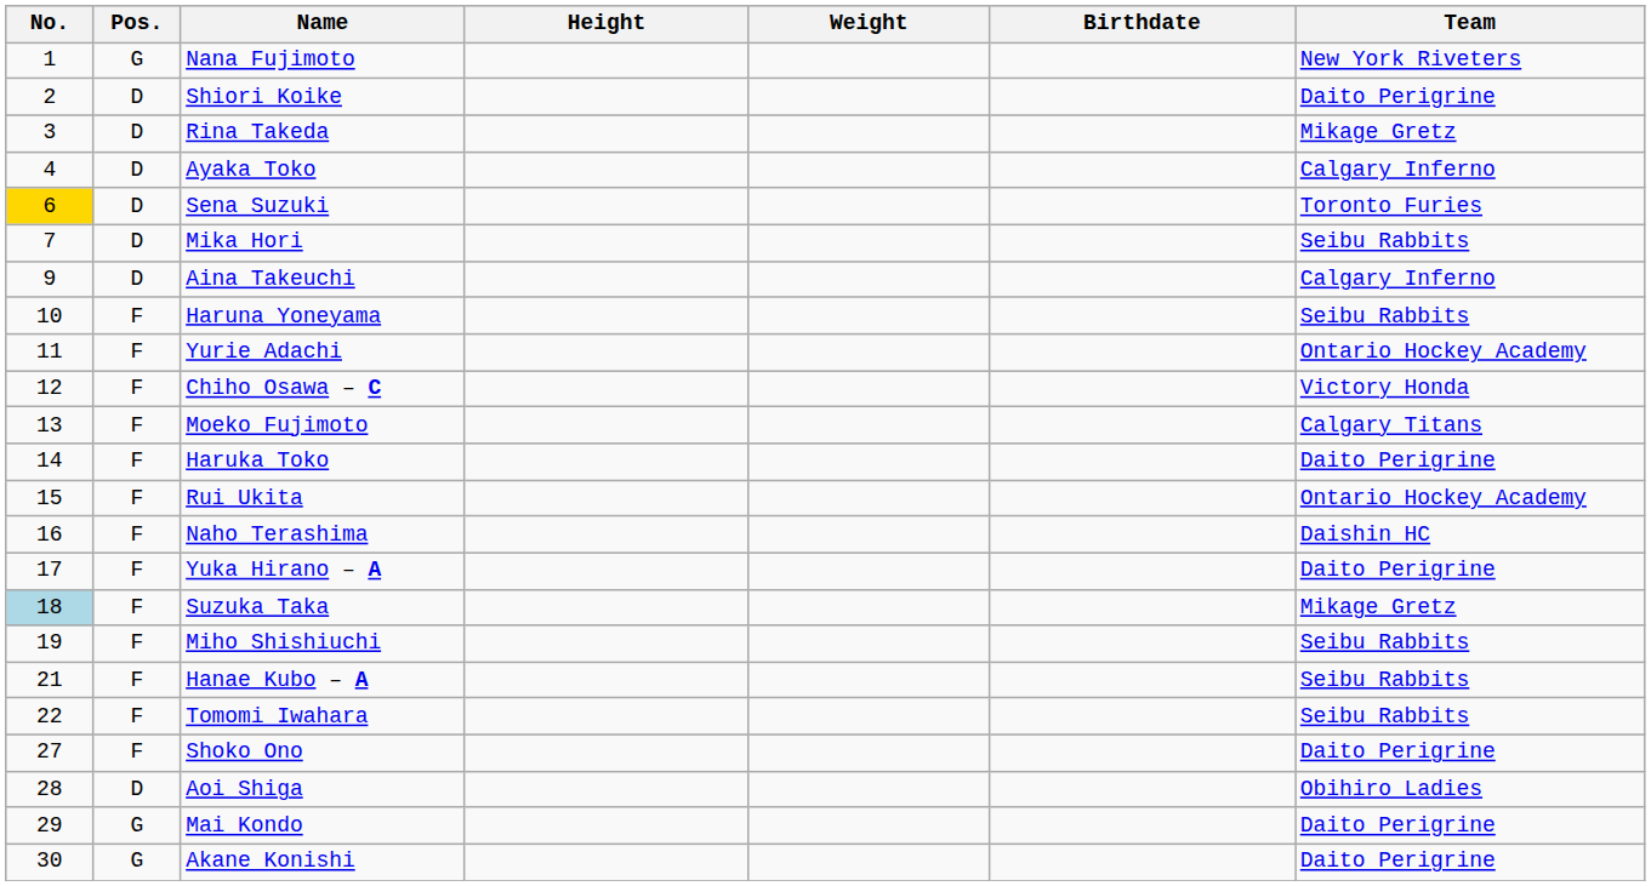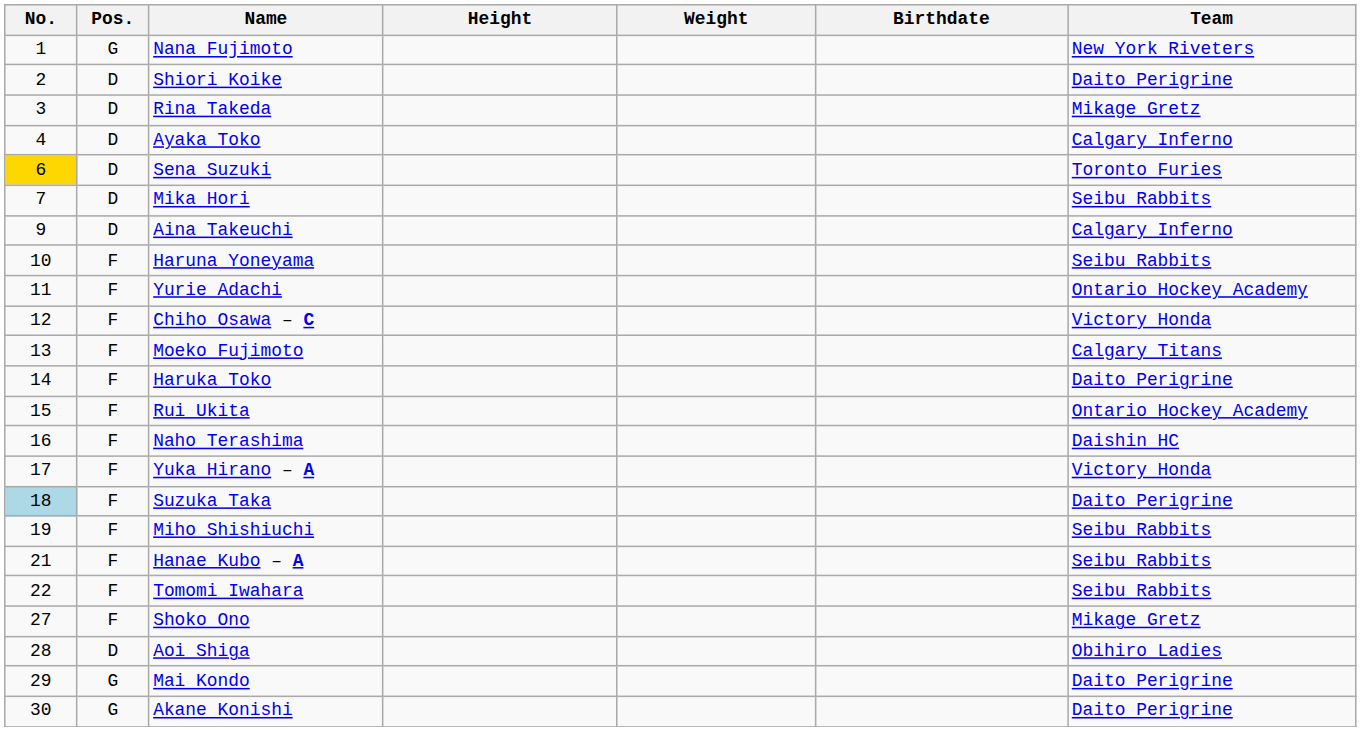 <table width="100%" class="wikitable sortable" style="font-size: 90%; text-align: center;">
 <tr>
 <th style="width:  4%;">No.</th>
 <th style="width:  4%;">Pos.</th>
 <th style="width: 13%;">Name</th>
 <th style="width: 13%;">Height</th>
 <th style="width: 11%;">Weight</th>
 <th style="width: 14%;">Birthdate</th>
 <th style="width: 16%;">Team</th>
 </tr>
 <tr>
 <td>1</td>
 <td>G</td>
 <td align=left><a href='#'>Nana Fujimoto</a></td>
 <td></td>
 <td></td>
 <td></td>
 <td style="text-align:left;"> <a href='#'>New York Riveters</a></td>
 </tr>
 <tr>
 <td>2</td>
 <td>D</td>
 <td align=left><a href='#'>Shiori Koike</a></td>
 <td></td>
 <td></td>
 <td></td>
 <td style="text-align:left;"> <a href='#'>Daito Perigrine</a></td>
 </tr>
 <tr>
 <td>3</td>
 <td>D</td>
 <td align=left><a href='#'>Rina Takeda</a></td>
 <td></td>
 <td></td>
 <td></td>
 <td style="text-align:left;"> <a href='#'>Mikage Gretz</a></td>
 </tr>
 <tr>
 <td>4</td>
 <td>D</td>
 <td align=left><a href='#'>Ayaka Toko</a></td>
 <td></td>
 <td></td>
 <td></td>
 <td style="text-align:left;"> <a href='#'>Calgary Inferno</a></td>
 </tr>
 <tr>
 <td style="background: gold;">6</td>
 <td>D</td>
 <td align=left><a href='#'>Sena Suzuki</a></td>
 <td></td>
 <td></td>
 <td></td>
 <td style="text-align:left;"> <a href='#'>Toronto Furies</a></td>
 </tr>
 <tr>
 <td>7</td>
 <td>D</td>
 <td align=left><a href='#'>Mika Hori</a></td>
 <td></td>
 <td></td>
 <td></td>
 <td style="text-align:left;"> <a href='#'>Seibu Rabbits</a></td>
 </tr>
 <tr>
 <td>9</td>
 <td>D</td>
 <td align=left><a href='#'>Aina Takeuchi</a></td>
 <td></td>
 <td></td>
 <td></td>
 <td style="text-align:left;"> <a href='#'>Calgary Inferno</a></td>
 </tr>
 <tr>
 <td>10</td>
 <td>F</td>
 <td align=left><a href='#'>Haruna Yoneyama</a></td>
 <td></td>
 <td></td>
 <td></td>
 <td style="text-align:left;"> <a href='#'>Seibu Rabbits</a></td>
 </tr>
 <tr>
 <td>11</td>
 <td>F</td>
 <td align=left><a href='#'>Yurie Adachi</a></td>
 <td></td>
 <td></td>
 <td></td>
 <td style="text-align:left;"> <a href='#'>Ontario Hockey Academy</a></td>
 </tr>
 <tr>
 <td>12</td>
 <td>F</td>
 <td align=left><a href='#'>Chiho Osawa</a> – <strong><a href='#'>C</a></strong></td>
 <td></td>
 <td></td>
 <td></td>
 <td style="text-align:left;"> <a href='#'>Victory Honda</a></td>
 </tr>
 <tr>
 <td>13</td>
 <td>F</td>
 <td align=left><a href='#'>Moeko Fujimoto</a></td>
 <td></td>
 <td></td>
 <td></td>
 <td style="text-align:left;"> <a href='#'>Calgary Titans</a></td>
 </tr>
 <tr>
 <td>14</td>
 <td>F</td>
 <td align=left><a href='#'>Haruka Toko</a></td>
 <td></td>
 <td></td>
 <td></td>
 <td style="text-align:left;"> <a href='#'>Daito Perigrine</a></td>
 </tr>
 <tr>
 <td>15</td>
 <td>F</td>
 <td align=left><a href='#'>Rui Ukita</a></td>
 <td></td>
 <td></td>
 <td></td>
 <td style="text-align:left;"> <a href='#'>Ontario Hockey Academy</a></td>
 </tr>
 <tr>
 <td>16</td>
 <td>F</td>
 <td align=left><a href='#'>Naho Terashima</a></td>
 <td></td>
 <td></td>
 <td></td>
 <td style="text-align:left;"> <a href='#'>Daishin HC</a></td>
 </tr>
 <tr>
 <td>17</td>
 <td>F</td>
 <td align=left><a href='#'>Yuka Hirano</a> – <strong><a href='#'>A</a></strong></td>
 <td></td>
 <td></td>
 <td></td>
-<td style="text-align:left;"> <a href='#'>Daito Perigrine</a></td>
+<td style="text-align:left;"> <a href='#'>Victory Honda</a></td>
 </tr>
 <tr>
 <td style="background: lightblue;">18</td>
 <td>F</td>
 <td align=left><a href='#'>Suzuka Taka</a></td>
 <td></td>
 <td></td>
 <td></td>
-<td style="text-align:left;"> <a href='#'>Mikage Gretz</a></td>
+<td style="text-align:left;"> <a href='#'>Daito Perigrine</a></td>
 </tr>
 <tr>
 <td>19</td>
 <td>F</td>
 <td align=left><a href='#'>Miho Shishiuchi</a></td>
 <td></td>
 <td></td>
 <td></td>
 <td style="text-align:left;"> <a href='#'>Seibu Rabbits</a></td>
 </tr>
 <tr>
 <td>21</td>
 <td>F</td>
 <td align=left><a href='#'>Hanae Kubo</a> – <strong><a href='#'>A</a></strong></td>
 <td></td>
 <td></td>
 <td></td>
 <td style="text-align:left;"> <a href='#'>Seibu Rabbits</a></td>
 </tr>
 <tr>
 <td>22</td>
 <td>F</td>
 <td align=left><a href='#'>Tomomi Iwahara</a></td>
 <td></td>
 <td></td>
 <td></td>
 <td style="text-align:left;"> <a href='#'>Seibu Rabbits</a></td>
 </tr>
 <tr>
 <td>27</td>
 <td>F</td>
 <td align=left><a href='#'>Shoko Ono</a></td>
 <td></td>
 <td></td>
 <td></td>
-<td style="text-align:left;"> <a href='#'>Daito Perigrine</a></td>
+<td style="text-align:left;"> <a href='#'>Mikage Gretz</a></td>
 </tr>
 <tr>
 <td>28</td>
 <td>D</td>
 <td align=left><a href='#'>Aoi Shiga</a></td>
 <td></td>
 <td></td>
 <td></td>
 <td style="text-align:left;"> <a href='#'>Obihiro Ladies</a></td>
 </tr>
 <tr>
 <td>29</td>
 <td>G</td>
 <td align=left><a href='#'>Mai Kondo</a></td>
 <td></td>
 <td></td>
 <td></td>
 <td style="text-align:left;"> <a href='#'>Daito Perigrine</a></td>
 </tr>
 <tr>
 <td>30</td>
 <td>G</td>
 <td align=left><a href='#'>Akane Konishi</a></td>
 <td></td>
 <td></td>
 <td></td>
 <td style="text-align:left;"> <a href='#'>Daito Perigrine</a></td>
 </tr>
 </table>
